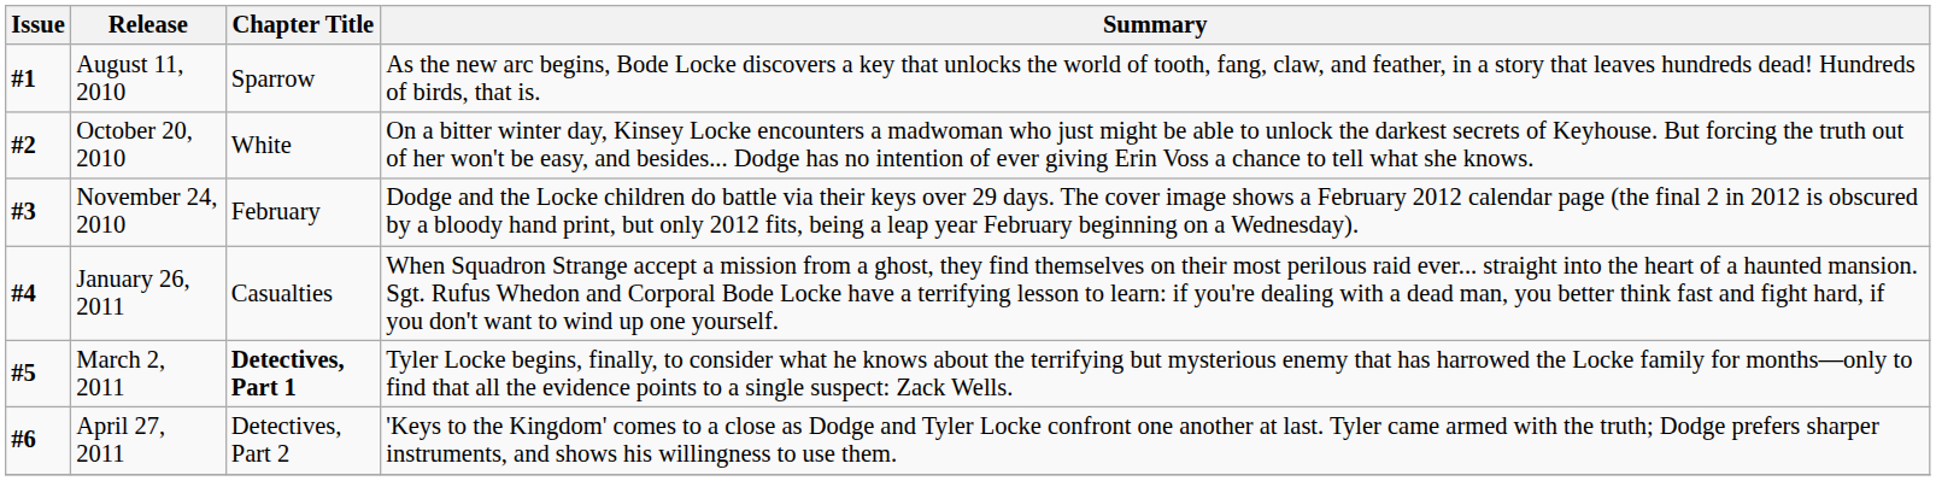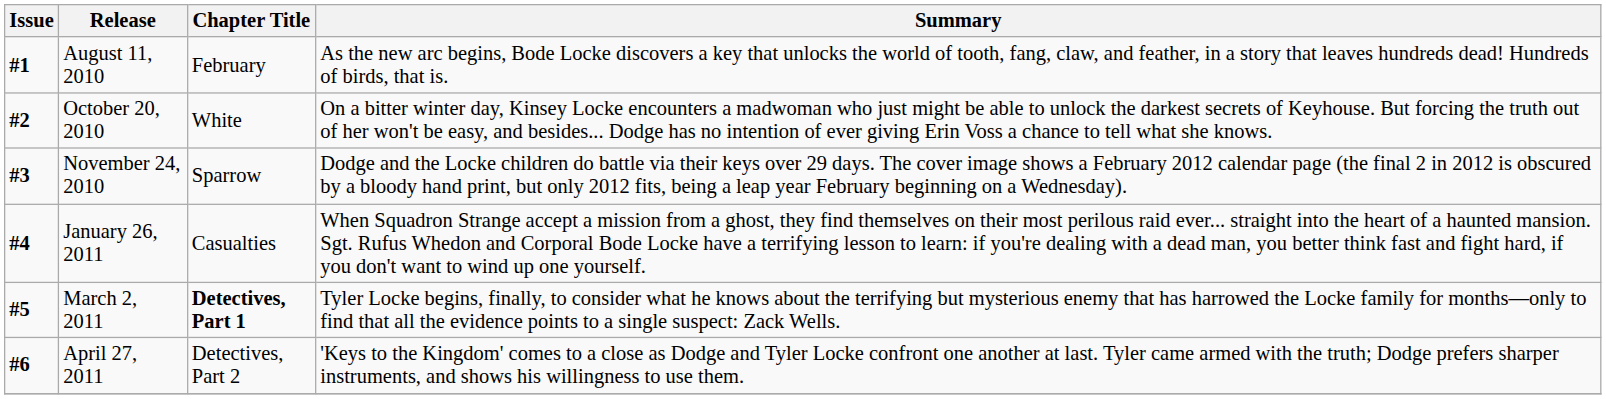 <table class="wikitable">
 <tr>
 <th><strong>Issue</strong></th>
 <th><strong>Release</strong></th>
 <th><strong>Chapter Title</strong></th>
 <th><strong>Summary</strong></th>
 </tr>
 <tr>
 <td><strong>#1</strong></td>
 <td>August 11, 2010</td>
-<td>Sparrow</td>
+<td>February</td>
 <td>As the new arc begins, Bode Locke discovers a key that unlocks the world of tooth, fang, claw, and feather, in a story that leaves hundreds dead! Hundreds of birds, that is.</td>
 </tr>
 <tr>
 <td><strong>#2</strong></td>
 <td>October 20, 2010</td>
 <td>White</td>
 <td>On a bitter winter day, Kinsey Locke encounters a madwoman who just might be able to unlock the darkest secrets of Keyhouse. But forcing the truth out of her won't be easy, and besides... Dodge has no intention of ever giving Erin Voss a chance to tell what she knows.</td>
 </tr>
 <tr>
 <td><strong>#3</strong></td>
 <td>November 24, 2010</td>
-<td>February</td>
+<td>Sparrow</td>
 <td>Dodge and the Locke children do battle via their keys over 29 days. The cover image shows a February 2012 calendar page (the final 2 in 2012 is obscured by a bloody hand print, but only 2012 fits, being a leap year February beginning on a Wednesday).</td>
 </tr>
 <tr>
 <td><strong>#4</strong></td>
 <td>January 26, 2011</td>
 <td>Casualties</td>
 <td>When Squadron Strange accept a mission from a ghost, they find themselves on their most perilous raid ever... straight into the heart of a haunted mansion. Sgt. Rufus Whedon and Corporal Bode Locke have a terrifying lesson to learn: if you're dealing with a dead man, you better think fast and fight hard, if you don't want to wind up one yourself.</td>
 </tr>
 <tr>
 <td><strong>#5</strong></td>
 <td>March 2, 2011</td>
 <td><strong>Detectives, Part 1</strong></td>
 <td>Tyler Locke begins, finally, to consider what he knows about the terrifying but mysterious enemy that has harrowed the Locke family for months—only to find that all the evidence points to a single suspect: Zack Wells.</td>
 </tr>
 <tr>
 <td><strong>#6</strong></td>
 <td>April 27, 2011</td>
 <td>Detectives, Part 2</td>
 <td>'Keys to the Kingdom' comes to a close as Dodge and Tyler Locke confront one another at last. Tyler came armed with the truth; Dodge prefers sharper instruments, and shows his willingness to use them.</td>
 </tr>
 <tr>
 </tr>
 </table>
